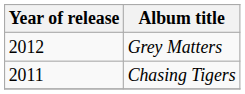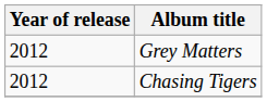 <table class="wikitable">
 <tr>
 <th>Year of release</th>
 <th>Album title</th>
 </tr>
 <tr>
 <td>2012</td>
 <td><em>Grey Matters</em></td>
 </tr>
 <tr>
-<td>2011</td>
+<td>2012</td>
 <td><em>Chasing Tigers</em></td>
 </tr>
 <tr>
 </tr>
 </table>
